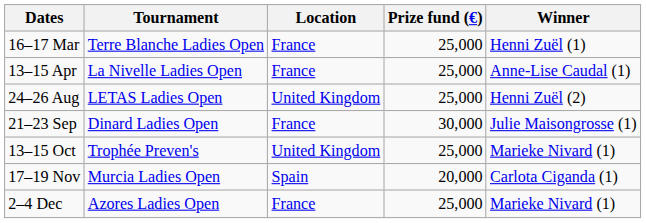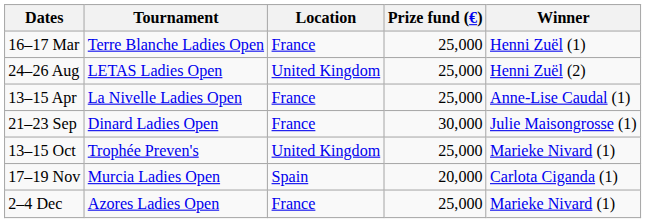 <table class="wikitable" style="font-size:95%;">
 <tr>
 <th>Dates</th>
 <th>Tournament</th>
 <th>Location</th>
 <th>Prize fund (<a href='#'>€</a>)</th>
 <th>Winner</th>
 </tr>
 <tr>
 <td>16–17 Mar</td>
 <td><a href='#'>Terre Blanche Ladies Open</a></td>
 <td><a href='#'>France</a></td>
 <td align=right>25,000</td>
 <td> <a href='#'>Henni Zuël</a> (1)</td>
 </tr>
 <tr>
+<td>24–26 Aug</td>
+<td><a href='#'>LETAS Ladies Open</a></td>
+<td><a href='#'>United Kingdom</a></td>
+<td align=right>25,000</td>
+<td> <a href='#'>Henni Zuël</a> (2)</td>
+</tr>
+<tr>
 <td>13–15 Apr</td>
 <td><a href='#'>La Nivelle Ladies Open</a></td>
 <td><a href='#'>France</a></td>
 <td align=right>25,000</td>
 <td> <a href='#'>Anne-Lise Caudal</a> (1)</td>
-</tr>
-<tr>
-<td>24–26 Aug</td>
-<td><a href='#'>LETAS Ladies Open</a></td>
-<td><a href='#'>United Kingdom</a></td>
-<td align=right>25,000</td>
-<td> <a href='#'>Henni Zuël</a> (2)</td>
 </tr>
 <tr>
 <td>21–23 Sep</td>
 <td><a href='#'>Dinard Ladies Open</a></td>
 <td><a href='#'>France</a></td>
 <td align=right>30,000</td>
 <td> <a href='#'>Julie Maisongrosse</a> (1)</td>
 </tr>
 <tr>
 <td>13–15 Oct</td>
 <td><a href='#'>Trophée Preven's</a></td>
 <td><a href='#'>United Kingdom</a></td>
 <td align=right>25,000</td>
 <td> <a href='#'>Marieke Nivard</a> (1)</td>
 </tr>
 <tr>
 <td>17–19 Nov</td>
 <td><a href='#'>Murcia Ladies Open</a></td>
 <td><a href='#'>Spain</a></td>
 <td align=right>20,000</td>
 <td> <a href='#'>Carlota Ciganda</a> (1)</td>
 </tr>
 <tr>
 <td>2–4 Dec</td>
 <td><a href='#'>Azores Ladies Open</a></td>
 <td><a href='#'>France</a></td>
 <td align=right>25,000</td>
 <td> <a href='#'>Marieke Nivard</a> (1)</td>
 </tr>
 </table>
